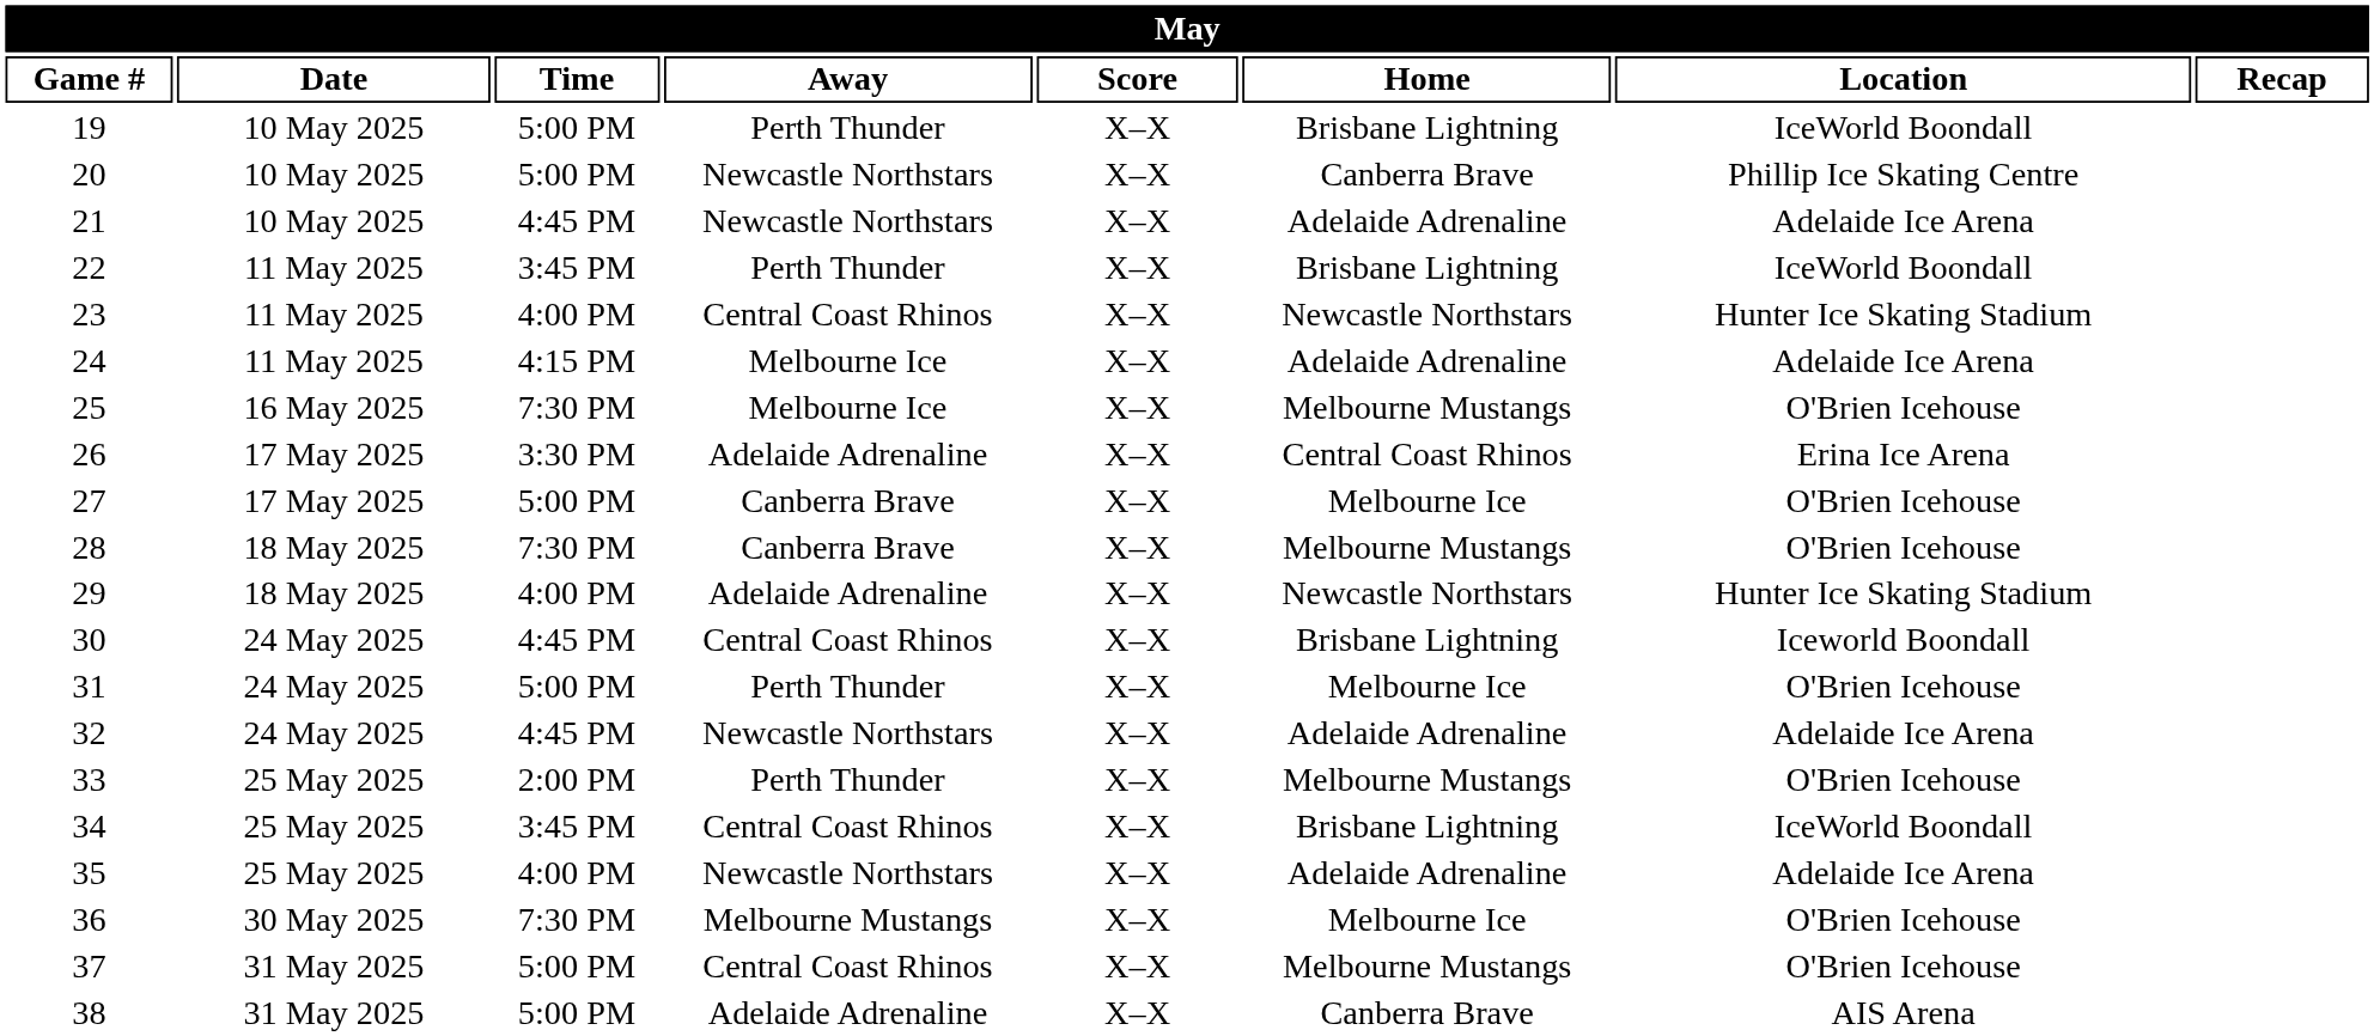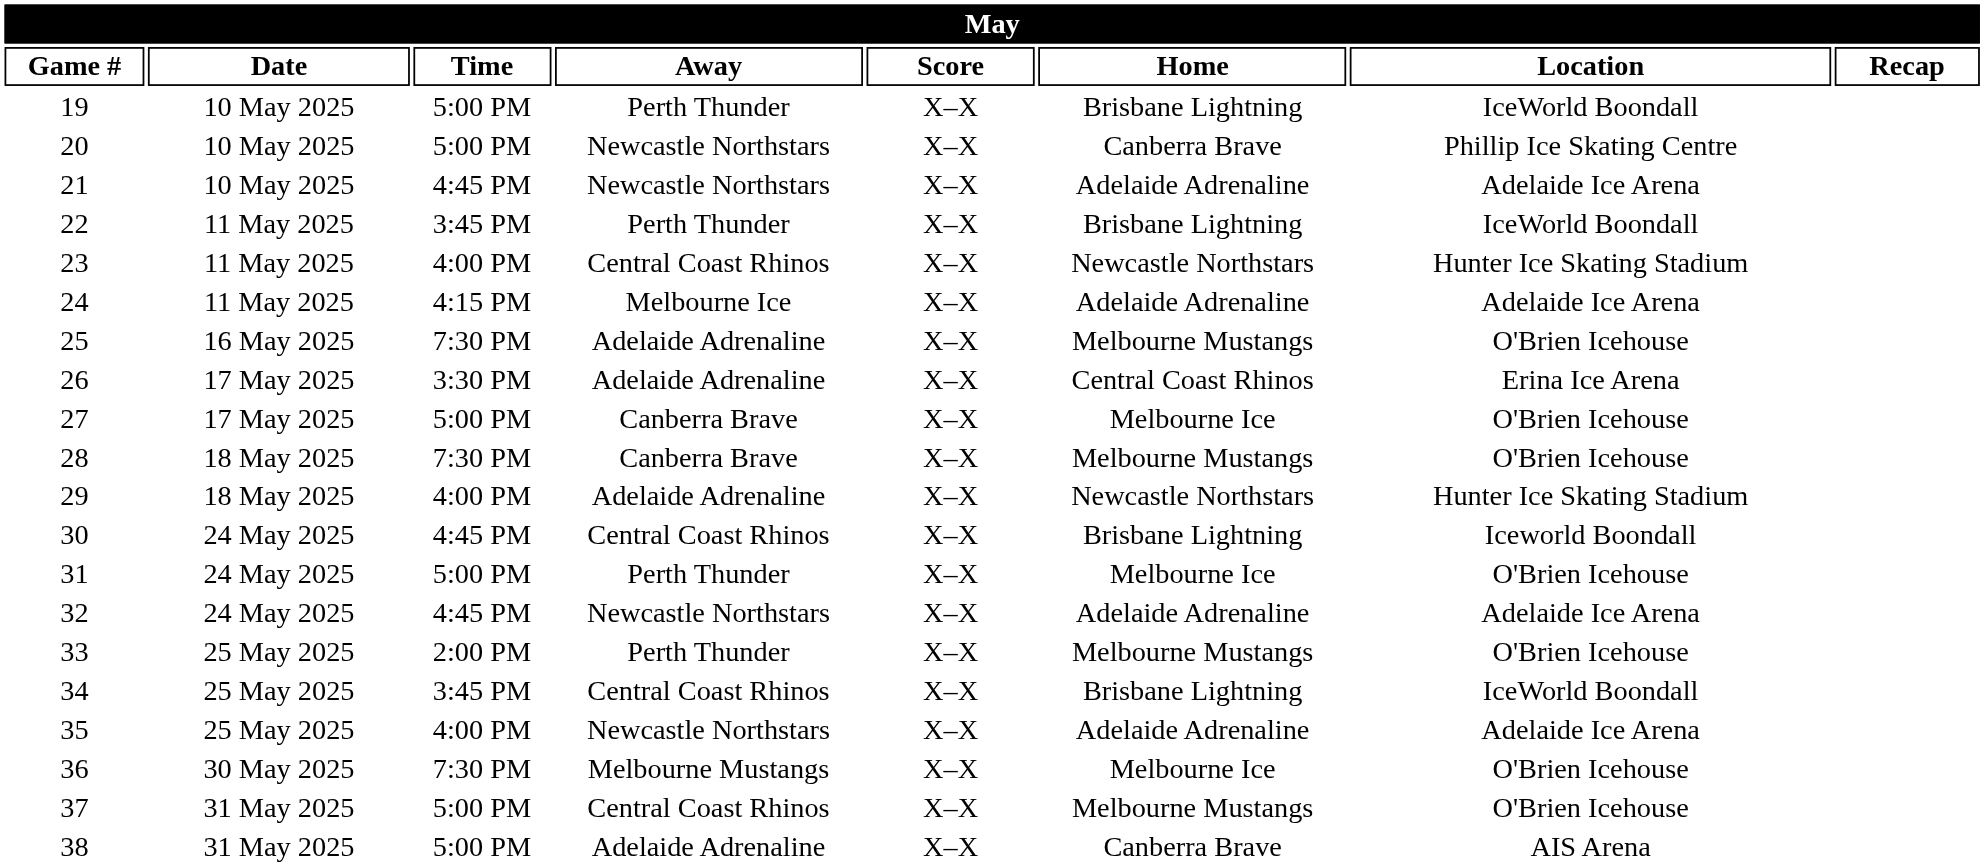 <table class="toccolours" style="width:70em;text-align: center">
 <tr>
 <th colspan="8" style="background:#000000;color:white;border:#000000 1px solid">May</th>
 </tr>
 <tr>
 <th style="background:#FFFFFF;color:black;border:#000000 1px solid; width: 40px">Game #</th>
 <th style="background:#FFFFFF;color:black;border:#000000 1px solid; width: 80px">Date</th>
 <th style="background:#FFFFFF;color:black;border:#000000 1px solid; width: 40px">Time</th>
 <th style="background:#FFFFFF;color:black;border:#000000 1px solid; width: 95px">Away</th>
 <th style="background:#FFFFFF;color:black;border:#000000 1px solid; width: 50px">Score</th>
 <th style="background:#FFFFFF;color:black;border:#000000 1px solid; width: 95px">Home</th>
 <th style="background:#FFFFFF;color:black;border:#000000 1px solid; width: 150px">Location</th>
 <th style="background:#FFFFFF;color:black;border:#000000 1px solid; width: 40px">Recap</th>
 </tr>
 <tr>
 <td>19</td>
 <td>10 May 2025</td>
 <td>5:00 PM</td>
 <td>Perth Thunder</td>
 <td>X–X</td>
 <td>Brisbane Lightning</td>
 <td>IceWorld Boondall</td>
 </tr>
 <tr>
 <td>20</td>
 <td>10 May 2025</td>
 <td>5:00 PM</td>
 <td>Newcastle Northstars</td>
 <td>X–X</td>
 <td>Canberra Brave</td>
 <td>Phillip Ice Skating Centre</td>
 </tr>
 <tr>
 <td>21</td>
 <td>10 May 2025</td>
 <td>4:45 PM</td>
 <td>Newcastle Northstars</td>
 <td>X–X</td>
 <td>Adelaide Adrenaline</td>
 <td>Adelaide Ice Arena</td>
 </tr>
 <tr>
 <td>22</td>
 <td>11 May 2025</td>
 <td>3:45 PM</td>
 <td>Perth Thunder</td>
 <td>X–X</td>
 <td>Brisbane Lightning</td>
 <td>IceWorld Boondall</td>
 </tr>
 <tr>
 <td>23</td>
 <td>11 May 2025</td>
 <td>4:00 PM</td>
 <td>Central Coast Rhinos</td>
 <td>X–X</td>
 <td>Newcastle Northstars</td>
 <td>Hunter Ice Skating Stadium</td>
 </tr>
 <tr>
 <td>24</td>
 <td>11 May 2025</td>
 <td>4:15 PM</td>
 <td>Melbourne Ice</td>
 <td>X–X</td>
 <td>Adelaide Adrenaline</td>
 <td>Adelaide Ice Arena</td>
 </tr>
 <tr>
 <td>25</td>
 <td>16 May 2025</td>
 <td>7:30 PM</td>
-<td>Melbourne Ice</td>
+<td>Adelaide Adrenaline</td>
 <td>X–X</td>
 <td>Melbourne Mustangs</td>
 <td>O'Brien Icehouse</td>
 </tr>
 <tr>
 <td>26</td>
 <td>17 May 2025</td>
 <td>3:30 PM</td>
 <td>Adelaide Adrenaline</td>
 <td>X–X</td>
 <td>Central Coast Rhinos</td>
 <td>Erina Ice Arena</td>
 </tr>
 <tr>
 <td>27</td>
 <td>17 May 2025</td>
 <td>5:00 PM</td>
 <td>Canberra Brave</td>
 <td>X–X</td>
 <td>Melbourne Ice</td>
 <td>O'Brien Icehouse</td>
 </tr>
 <tr>
 <td>28</td>
 <td>18 May 2025</td>
 <td>7:30 PM</td>
 <td>Canberra Brave</td>
 <td>X–X</td>
 <td>Melbourne Mustangs</td>
 <td>O'Brien Icehouse</td>
 </tr>
 <tr>
 <td>29</td>
 <td>18 May 2025</td>
 <td>4:00 PM</td>
 <td>Adelaide Adrenaline</td>
 <td>X–X</td>
 <td>Newcastle Northstars</td>
 <td>Hunter Ice Skating Stadium</td>
 </tr>
 <tr>
 <td>30</td>
 <td>24 May 2025</td>
 <td>4:45 PM</td>
 <td>Central Coast Rhinos</td>
 <td>X–X</td>
 <td>Brisbane Lightning</td>
 <td>Iceworld Boondall</td>
 </tr>
 <tr>
 <td>31</td>
 <td>24 May 2025</td>
 <td>5:00 PM</td>
 <td>Perth Thunder</td>
 <td>X–X</td>
 <td>Melbourne Ice</td>
 <td>O'Brien Icehouse</td>
 </tr>
 <tr>
 <td>32</td>
 <td>24 May 2025</td>
 <td>4:45 PM</td>
 <td>Newcastle Northstars</td>
 <td>X–X</td>
 <td>Adelaide Adrenaline</td>
 <td>Adelaide Ice Arena</td>
 </tr>
 <tr>
 <td>33</td>
 <td>25 May 2025</td>
 <td>2:00 PM</td>
 <td>Perth Thunder</td>
 <td>X–X</td>
 <td>Melbourne Mustangs</td>
 <td>O'Brien Icehouse</td>
 </tr>
 <tr>
 <td>34</td>
 <td>25 May 2025</td>
 <td>3:45 PM</td>
 <td>Central Coast Rhinos</td>
 <td>X–X</td>
 <td>Brisbane Lightning</td>
 <td>IceWorld Boondall</td>
 </tr>
 <tr>
 <td>35</td>
 <td>25 May 2025</td>
 <td>4:00 PM</td>
 <td>Newcastle Northstars</td>
 <td>X–X</td>
 <td>Adelaide Adrenaline</td>
 <td>Adelaide Ice Arena</td>
 </tr>
 <tr>
 <td>36</td>
 <td>30 May 2025</td>
 <td>7:30 PM</td>
 <td>Melbourne Mustangs</td>
 <td>X–X</td>
 <td>Melbourne Ice</td>
 <td>O'Brien Icehouse</td>
 </tr>
 <tr>
 <td>37</td>
 <td>31 May 2025</td>
 <td>5:00 PM</td>
 <td>Central Coast Rhinos</td>
 <td>X–X</td>
 <td>Melbourne Mustangs</td>
 <td>O'Brien Icehouse</td>
 </tr>
 <tr>
 <td>38</td>
 <td>31 May 2025</td>
 <td>5:00 PM</td>
 <td>Adelaide Adrenaline</td>
 <td>X–X</td>
 <td>Canberra Brave</td>
 <td>AIS Arena</td>
 </tr>
 <tr>
 </tr>
 </table>
